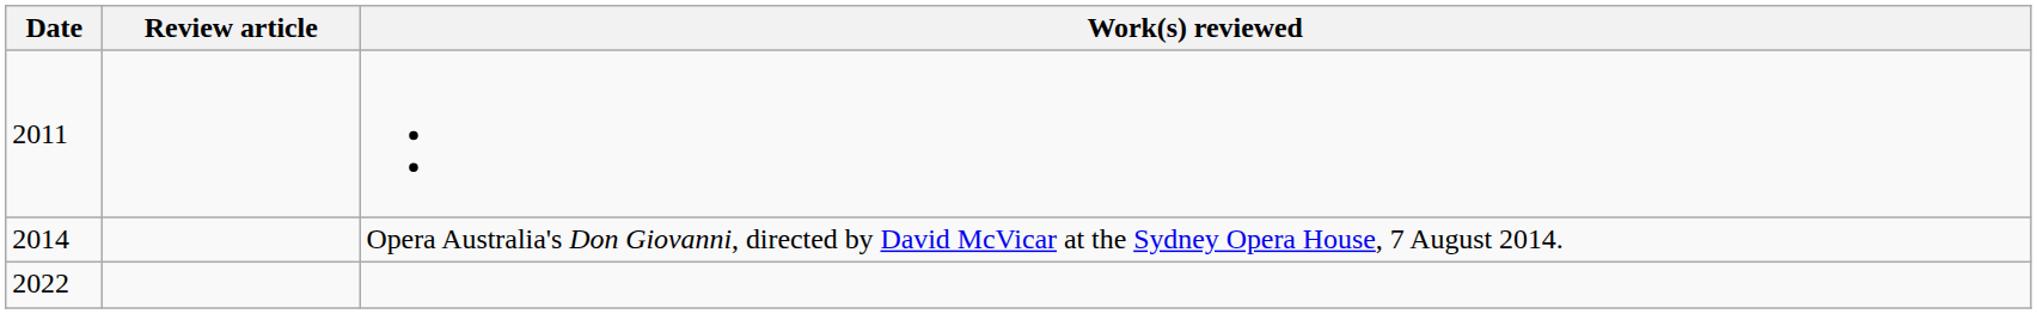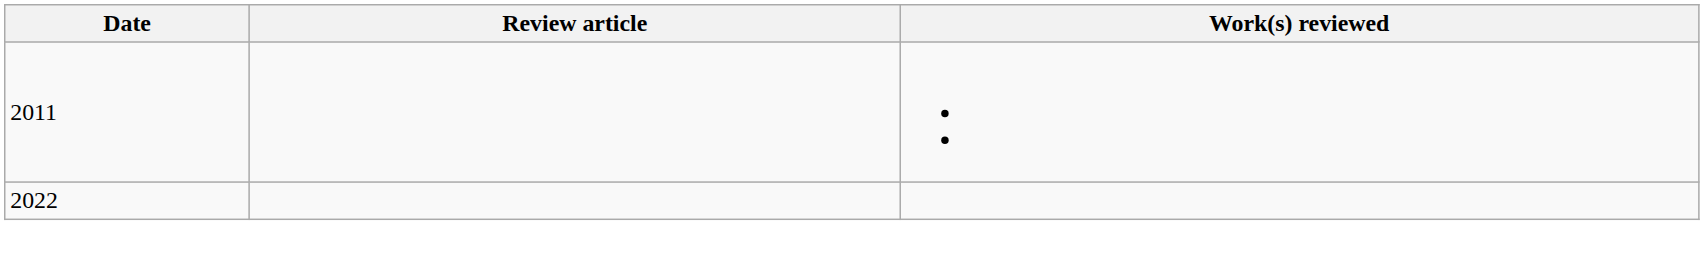 <table class='wikitable sortable' width='90%'>
 <tr>
 <th>Date</th>
 <th class='unsortable'>Review article</th>
 <th class='unsortable'>Work(s) reviewed</th>
 </tr>
 <tr>
 <td>2011</td>
 <td></td>
 <td><br><ul><li></li><li></li></ul></td>
 </tr>
 <tr>
-<td>2014</td>
-<td></td>
-<td>Opera Australia's <em>Don Giovanni</em>, directed by <a href='#'>David McVicar</a> at the <a href='#'>Sydney Opera House</a>, 7 August 2014.</td>
-</tr>
-<tr>
 <td>2022</td>
 <td></td>
 <td></td>
 </tr>
 </table>
